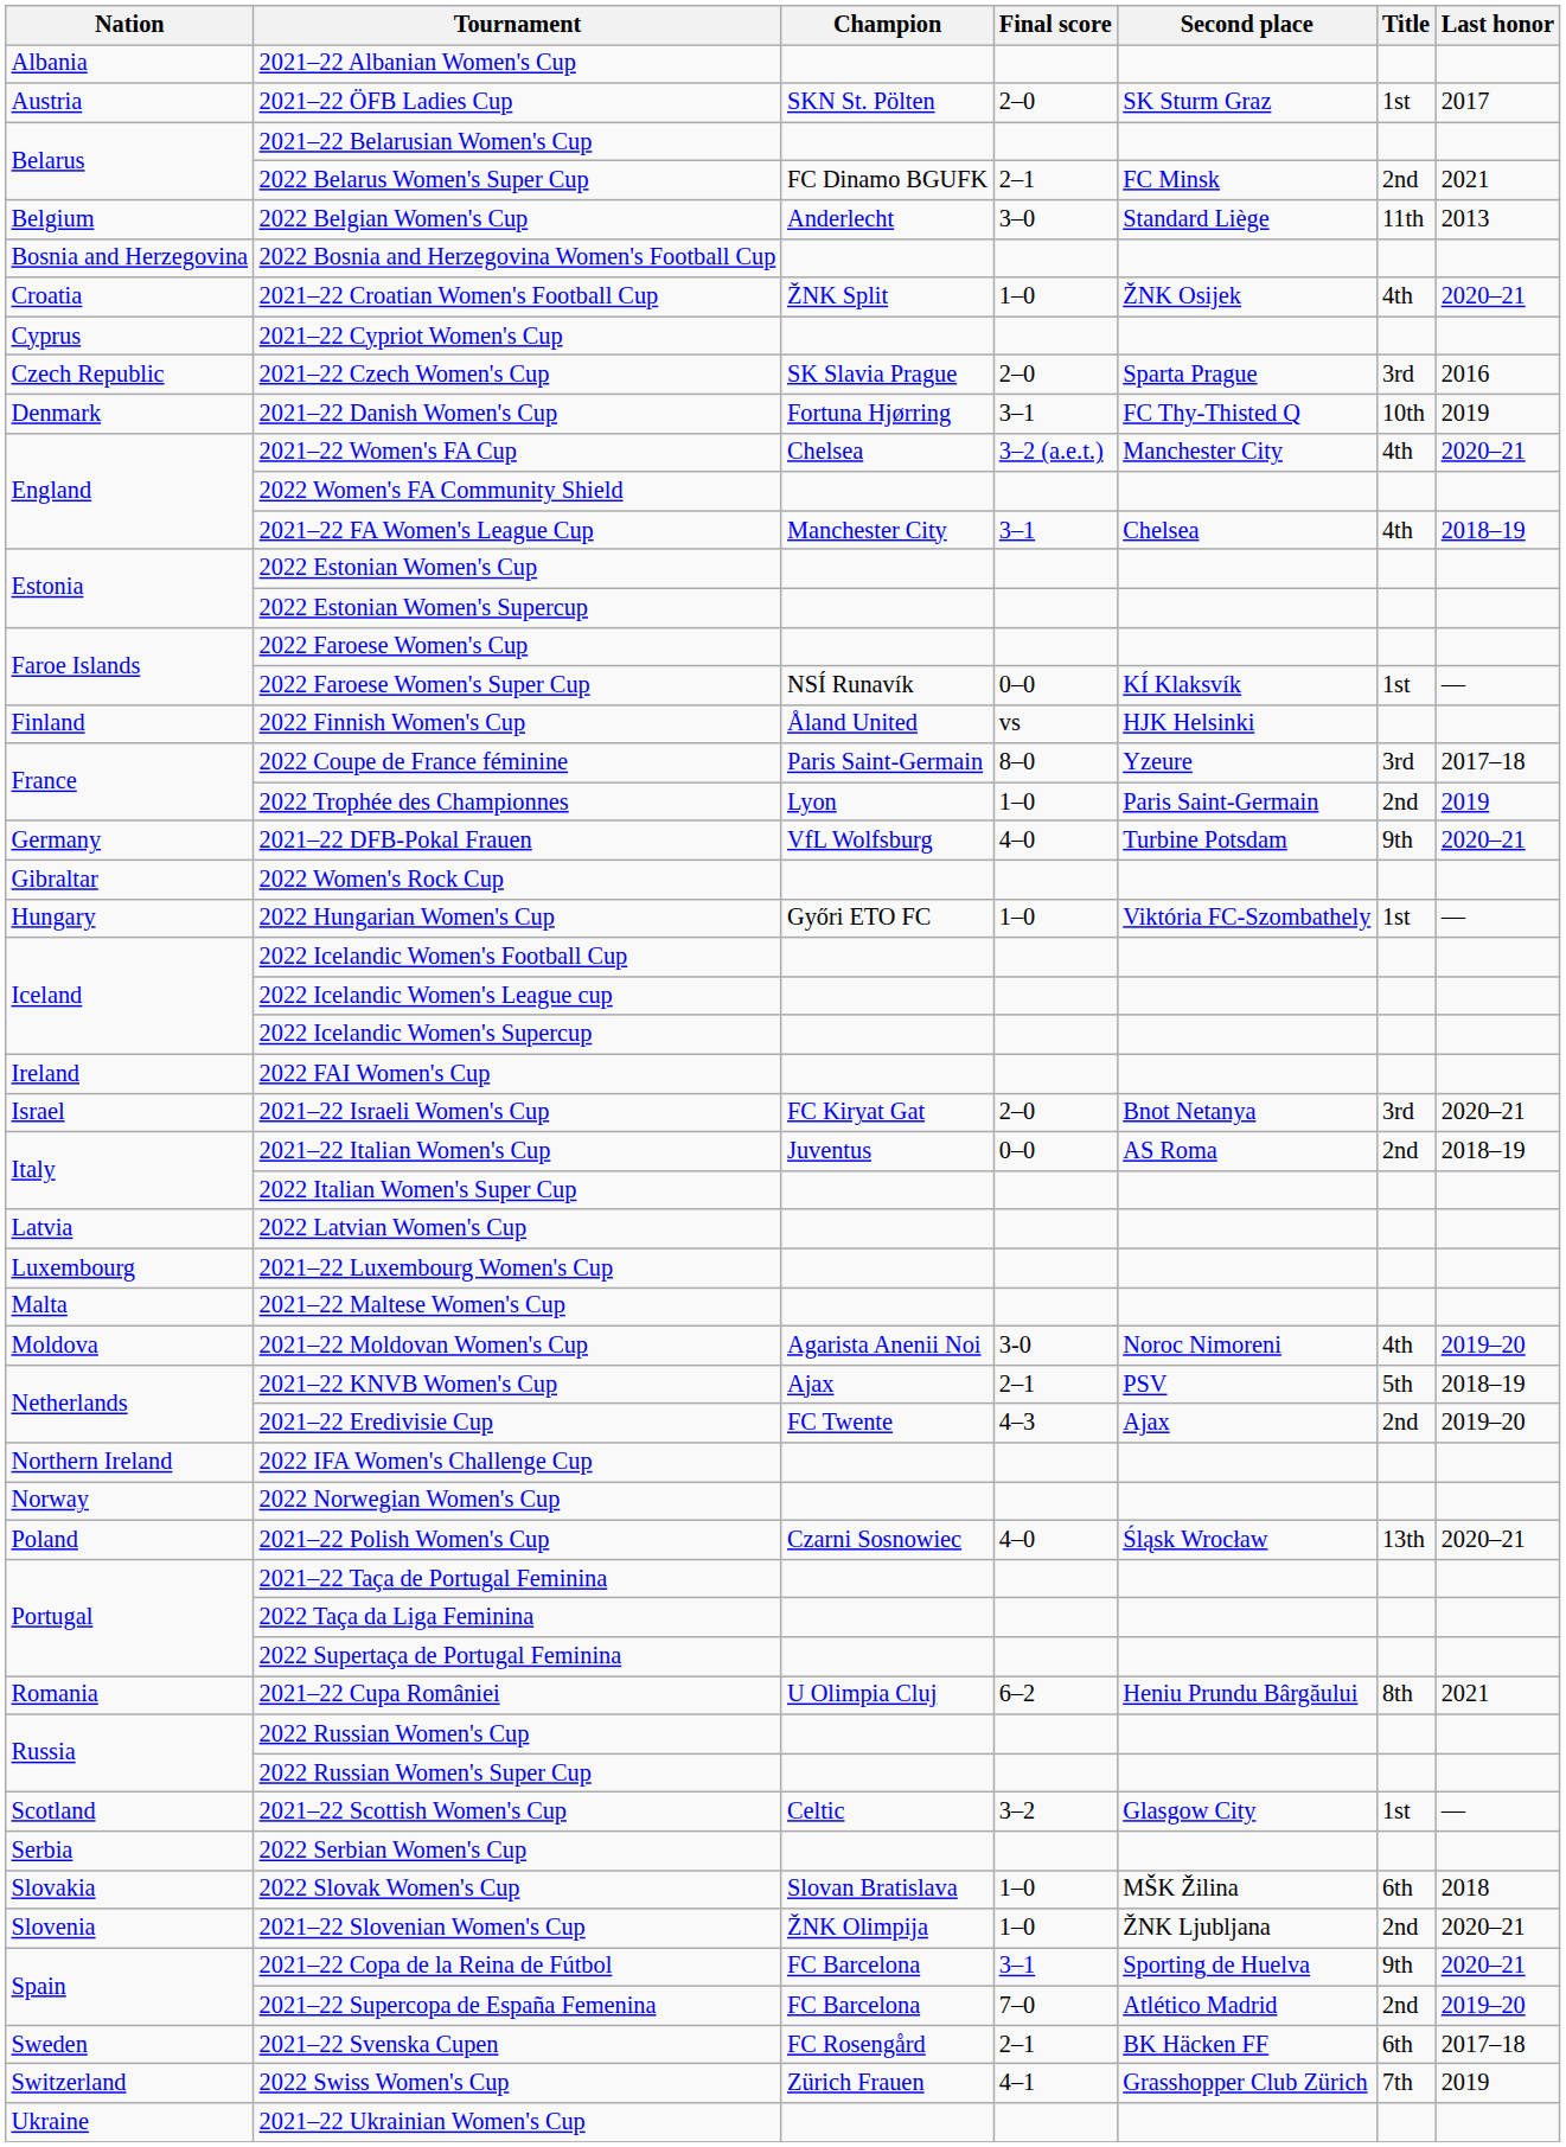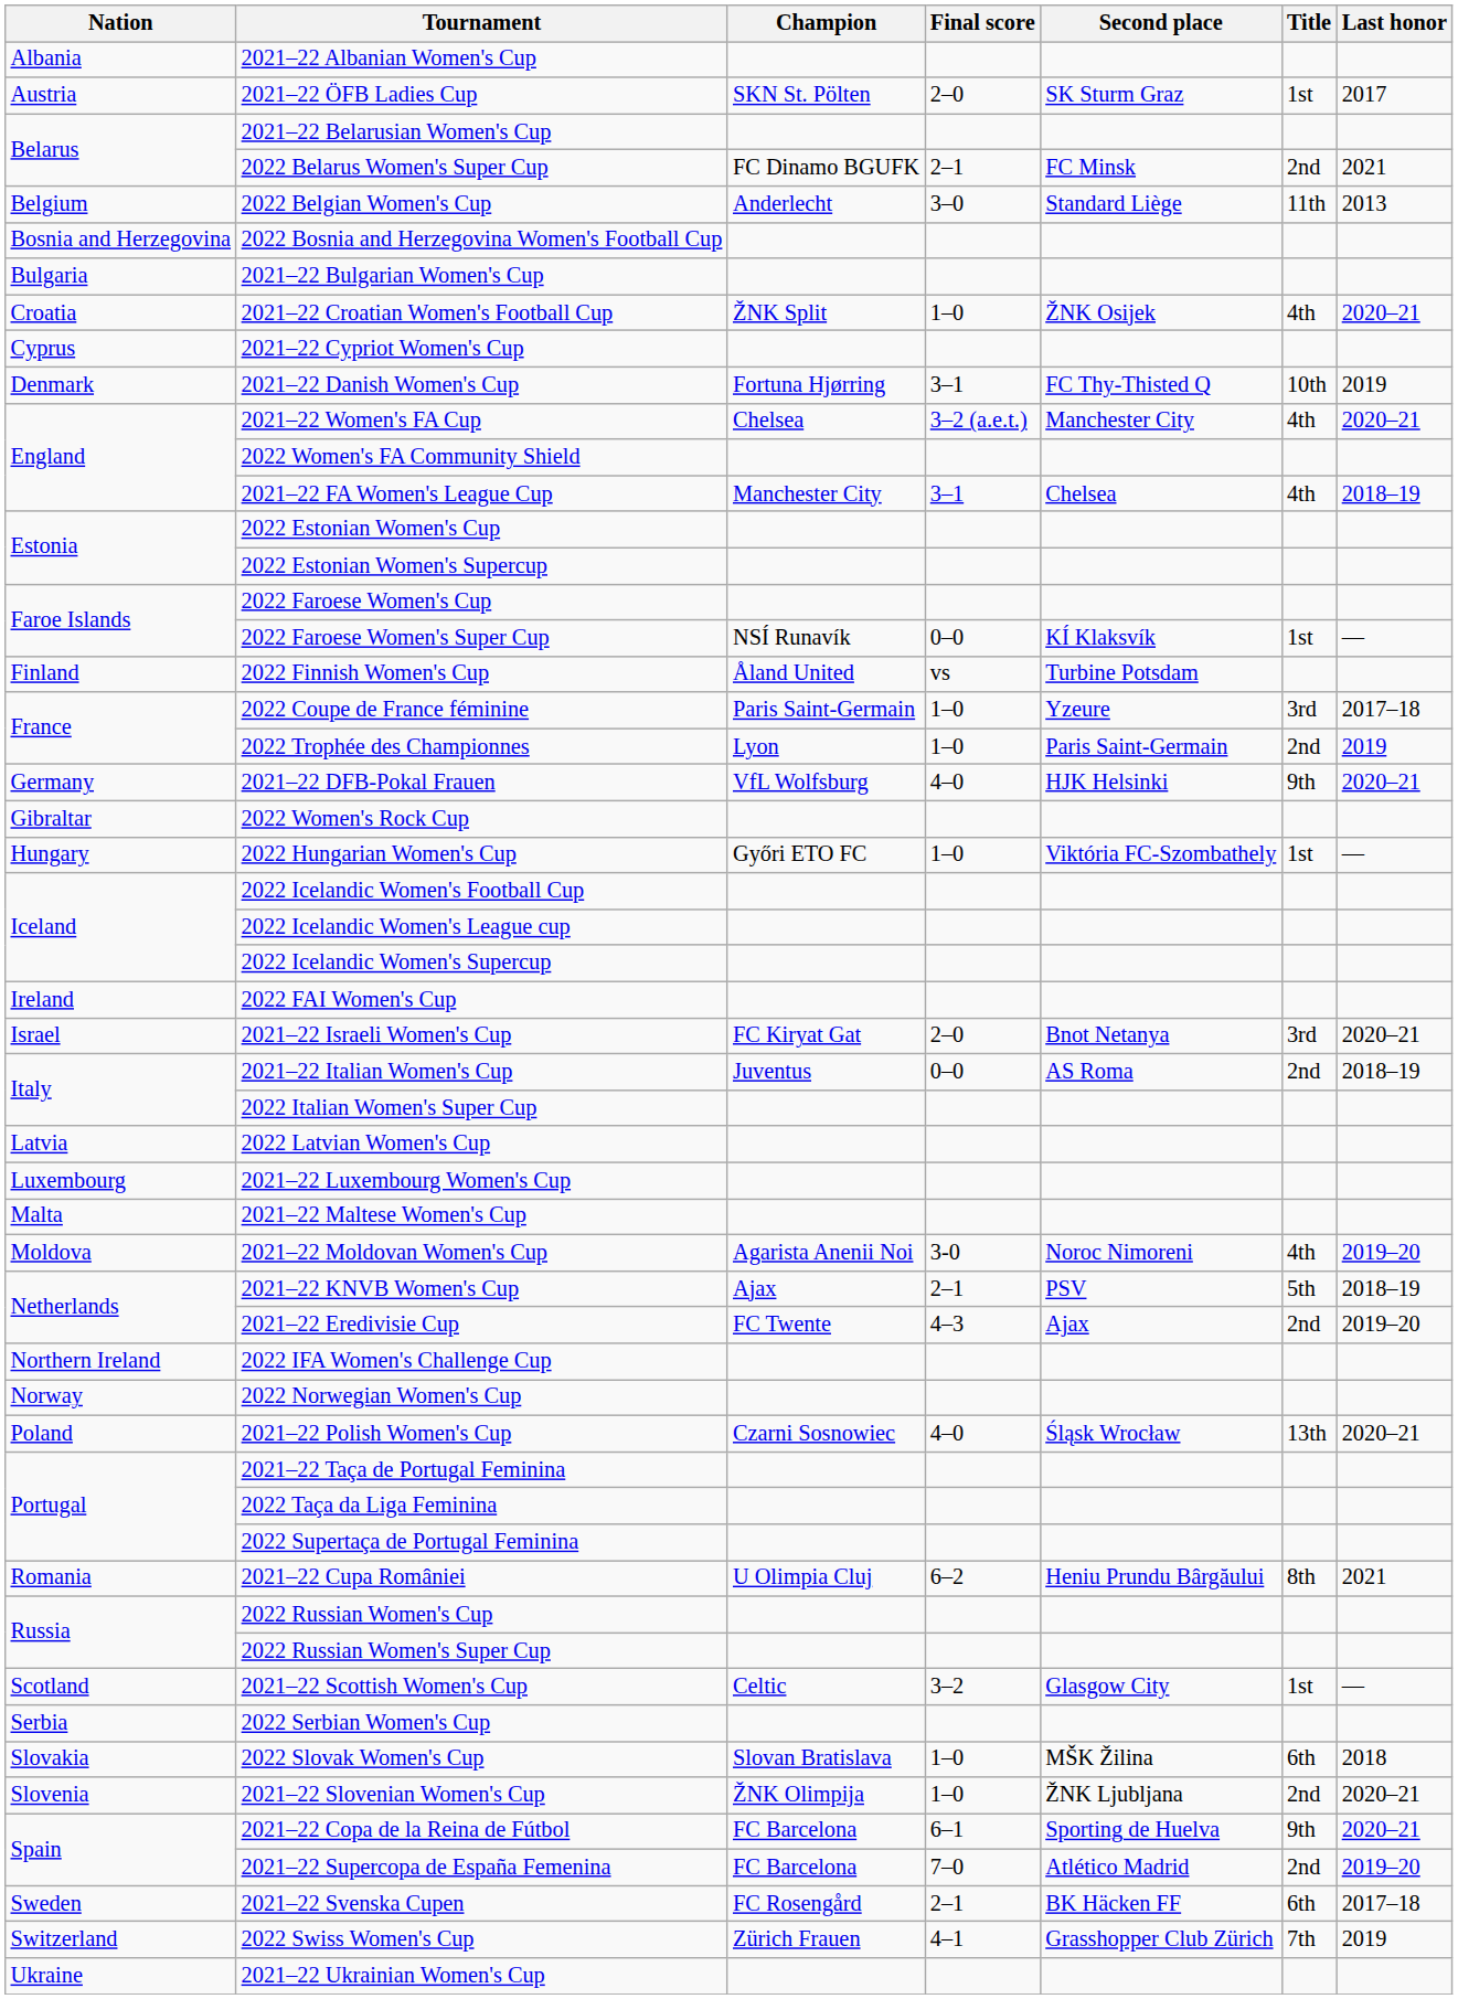 <table class=wikitable style="font-size:14px">
 <tr>
 <th>Nation</th>
 <th>Tournament</th>
 <th>Champion</th>
 <th>Final score</th>
 <th>Second place</th>
 <th data-sort-type="number">Title</th>
 <th>Last honor</th>
 </tr>
 <tr>
 <td> <a href='#'>Albania</a></td>
 <td><a href='#'>2021–22 Albanian Women's Cup</a></td>
 <td></td>
 <td></td>
 <td></td>
 <td></td>
 <td></td>
 </tr>
 <tr>
 <td> <a href='#'>Austria</a></td>
 <td><a href='#'>2021–22 ÖFB Ladies Cup</a></td>
 <td><a href='#'>SKN St. Pölten</a></td>
 <td>2–0</td>
 <td><a href='#'>SK Sturm Graz</a></td>
 <td>1st</td>
 <td>2017</td>
 </tr>
 <tr>
 <td rowspan=2> <a href='#'>Belarus</a></td>
 <td><a href='#'>2021–22 Belarusian Women's Cup</a></td>
 <td></td>
 <td></td>
 <td></td>
 <td></td>
 <td></td>
 </tr>
 <tr>
 <td><a href='#'>2022 Belarus Women's Super Cup</a></td>
 <td>FC Dinamo BGUFK</td>
 <td>2–1</td>
 <td><a href='#'>FC Minsk</a></td>
 <td>2nd</td>
 <td>2021</td>
 </tr>
 <tr>
 <td> <a href='#'>Belgium</a></td>
 <td><a href='#'>2022 Belgian Women's Cup</a></td>
 <td><a href='#'>Anderlecht</a></td>
 <td>3–0</td>
 <td><a href='#'>Standard Liège</a></td>
 <td>11th</td>
 <td>2013</td>
 </tr>
 <tr>
 <td> <a href='#'>Bosnia and Herzegovina</a></td>
 <td><a href='#'>2022 Bosnia and Herzegovina Women's Football Cup</a></td>
 <td></td>
 <td></td>
 <td></td>
 <td></td>
 <td></td>
 </tr>
 <tr>
+<td> <a href='#'>Bulgaria</a></td>
+<td><a href='#'>2021–22 Bulgarian Women's Cup</a></td>
+<td></td>
+<td></td>
+<td></td>
+<td></td>
+<td></td>
+</tr>
+<tr>
 <td> <a href='#'>Croatia</a></td>
 <td><a href='#'>2021–22 Croatian Women's Football Cup</a></td>
 <td><a href='#'>ŽNK Split</a></td>
 <td>1–0</td>
 <td><a href='#'>ŽNK Osijek</a></td>
 <td>4th</td>
 <td><a href='#'>2020–21</a></td>
 </tr>
 <tr>
 <td> <a href='#'>Cyprus</a></td>
 <td><a href='#'>2021–22 Cypriot Women's Cup</a></td>
 <td></td>
 <td></td>
 <td></td>
 <td></td>
 <td></td>
-</tr>
-<tr>
-<td> <a href='#'>Czech Republic</a></td>
-<td><a href='#'>2021–22 Czech Women's Cup</a></td>
-<td><a href='#'>SK Slavia Prague</a></td>
-<td>2–0</td>
-<td><a href='#'>Sparta Prague</a></td>
-<td>3rd</td>
-<td>2016</td>
 </tr>
 <tr>
 <td> <a href='#'>Denmark</a></td>
 <td><a href='#'>2021–22 Danish Women's Cup</a></td>
 <td><a href='#'>Fortuna Hjørring</a></td>
 <td>3–1</td>
 <td><a href='#'>FC Thy-Thisted Q</a></td>
 <td>10th</td>
 <td>2019</td>
 </tr>
 <tr>
 <td rowspan=3> <a href='#'>England</a></td>
 <td><a href='#'>2021–22 Women's FA Cup</a></td>
 <td><a href='#'>Chelsea</a></td>
 <td><a href='#'>3–2 (a.e.t.)</a></td>
 <td><a href='#'>Manchester City</a></td>
 <td>4th</td>
 <td><a href='#'>2020–21</a></td>
 </tr>
 <tr>
 <td><a href='#'>2022 Women's FA Community Shield</a></td>
 <td></td>
 <td></td>
 <td></td>
 <td></td>
 <td></td>
 </tr>
 <tr>
 <td><a href='#'>2021–22 FA Women's League Cup</a></td>
 <td><a href='#'>Manchester City</a></td>
 <td><a href='#'>3–1</a></td>
 <td><a href='#'>Chelsea</a></td>
 <td>4th</td>
 <td><a href='#'>2018–19</a></td>
 </tr>
 <tr>
 <td rowspan=2> <a href='#'>Estonia</a></td>
 <td><a href='#'>2022 Estonian Women's Cup</a></td>
 <td></td>
 <td></td>
 <td></td>
 <td></td>
 <td></td>
 </tr>
 <tr>
 <td><a href='#'>2022 Estonian Women's Supercup</a></td>
 <td></td>
 <td></td>
 <td></td>
 <td></td>
 <td></td>
 </tr>
 <tr>
 <td rowspan=2> <a href='#'>Faroe Islands</a></td>
 <td><a href='#'>2022 Faroese Women's Cup</a></td>
 <td></td>
 <td></td>
 <td></td>
 <td></td>
 <td></td>
 </tr>
 <tr>
 <td><a href='#'>2022 Faroese Women's Super Cup</a></td>
 <td>NSÍ Runavík</td>
 <td>0–0 </td>
 <td><a href='#'>KÍ Klaksvík</a></td>
 <td>1st</td>
 <td>—</td>
 </tr>
 <tr>
 <td> <a href='#'>Finland</a></td>
 <td><a href='#'>2022 Finnish Women's Cup</a></td>
 <td><a href='#'>Åland United</a></td>
 <td>vs</td>
-<td><a href='#'>HJK Helsinki</a></td>
+<td><a href='#'>Turbine Potsdam</a></td>
 <td></td>
 <td></td>
 </tr>
 <tr>
 <td rowspan=2> <a href='#'>France</a></td>
 <td><a href='#'>2022 Coupe de France féminine</a></td>
 <td><a href='#'>Paris Saint-Germain</a></td>
-<td>8–0</td>
+<td>1–0</td>
 <td><a href='#'>Yzeure</a></td>
 <td>3rd</td>
 <td>2017–18</td>
 </tr>
 <tr>
 <td><a href='#'>2022 Trophée des Championnes</a></td>
 <td><a href='#'>Lyon</a></td>
 <td>1–0</td>
 <td><a href='#'>Paris Saint-Germain</a></td>
 <td>2nd</td>
 <td><a href='#'>2019</a></td>
 </tr>
 <tr>
 <td> <a href='#'>Germany</a></td>
 <td><a href='#'>2021–22 DFB-Pokal Frauen</a></td>
 <td><a href='#'>VfL Wolfsburg</a></td>
 <td>4–0</td>
-<td><a href='#'>Turbine Potsdam</a></td>
+<td><a href='#'>HJK Helsinki</a></td>
 <td>9th</td>
 <td><a href='#'>2020–21</a></td>
 </tr>
 <tr>
 <td> <a href='#'>Gibraltar</a></td>
 <td><a href='#'>2022 Women's Rock Cup</a></td>
 <td></td>
 <td></td>
 <td></td>
 <td></td>
 <td></td>
 </tr>
 <tr>
 <td> <a href='#'>Hungary</a></td>
 <td><a href='#'>2022 Hungarian Women's Cup</a></td>
 <td>Győri ETO FC</td>
 <td>1–0</td>
 <td><a href='#'>Viktória FC-Szombathely</a></td>
 <td>1st</td>
 <td>—</td>
 </tr>
 <tr>
 <td rowspan=3> <a href='#'>Iceland</a></td>
 <td><a href='#'>2022 Icelandic Women's Football Cup</a></td>
 <td></td>
 <td></td>
 <td></td>
 <td></td>
 <td></td>
 </tr>
 <tr>
 <td><a href='#'>2022 Icelandic Women's League cup</a></td>
 <td></td>
 <td></td>
 <td></td>
 <td></td>
 <td></td>
 </tr>
 <tr>
 <td><a href='#'>2022 Icelandic Women's Supercup</a></td>
 <td></td>
 <td></td>
 <td></td>
 <td></td>
 <td></td>
 </tr>
 <tr>
 <td> <a href='#'>Ireland</a></td>
 <td><a href='#'>2022 FAI Women's Cup</a></td>
 <td></td>
 <td></td>
 <td></td>
 <td></td>
 <td></td>
 </tr>
 <tr>
 <td> <a href='#'>Israel</a></td>
 <td><a href='#'>2021–22 Israeli Women's Cup</a></td>
 <td><a href='#'>FC Kiryat Gat</a></td>
 <td>2–0</td>
 <td><a href='#'>Bnot Netanya</a></td>
 <td>3rd</td>
 <td>2020–21</td>
 </tr>
 <tr>
 <td rowspan=2> <a href='#'>Italy</a></td>
 <td><a href='#'>2021–22 Italian Women's Cup</a></td>
 <td><a href='#'>Juventus</a></td>
 <td>0–0 </td>
 <td><a href='#'>AS Roma</a></td>
 <td>2nd</td>
 <td>2018–19</td>
 </tr>
 <tr>
 <td><a href='#'>2022 Italian Women's Super Cup</a></td>
 <td></td>
 <td></td>
 <td></td>
 <td></td>
 <td></td>
 </tr>
 <tr>
 <td> <a href='#'>Latvia</a></td>
 <td><a href='#'>2022 Latvian Women's Cup</a></td>
 <td></td>
 <td></td>
 <td></td>
 <td></td>
 <td></td>
 </tr>
 <tr>
 <td> <a href='#'>Luxembourg</a></td>
 <td><a href='#'>2021–22 Luxembourg Women's Cup</a></td>
 <td></td>
 <td></td>
 <td></td>
 <td></td>
 <td></td>
 </tr>
 <tr>
 <td> <a href='#'>Malta</a></td>
 <td><a href='#'>2021–22 Maltese Women's Cup</a></td>
 <td></td>
 <td></td>
 <td></td>
 <td></td>
 <td></td>
 </tr>
 <tr>
 <td> <a href='#'>Moldova</a></td>
 <td><a href='#'>2021–22 Moldovan Women's Cup</a></td>
 <td><a href='#'>Agarista Anenii Noi</a></td>
 <td>3-0</td>
 <td><a href='#'>Noroc Nimoreni</a></td>
 <td>4th</td>
 <td><a href='#'>2019–20</a></td>
 </tr>
 <tr>
 <td rowspan=2> <a href='#'>Netherlands</a></td>
 <td><a href='#'>2021–22 KNVB Women's Cup</a></td>
 <td><a href='#'>Ajax</a></td>
 <td>2–1</td>
 <td><a href='#'>PSV</a></td>
 <td>5th</td>
 <td>2018–19</td>
 </tr>
 <tr>
 <td><a href='#'>2021–22 Eredivisie Cup</a></td>
 <td><a href='#'>FC Twente</a></td>
 <td>4–3</td>
 <td><a href='#'>Ajax</a></td>
 <td>2nd</td>
 <td>2019–20</td>
 </tr>
 <tr>
 <td> <a href='#'>Northern Ireland</a></td>
 <td><a href='#'>2022 IFA Women's Challenge Cup</a></td>
 <td></td>
 <td></td>
 <td></td>
 <td></td>
 <td></td>
 </tr>
 <tr>
 <td> <a href='#'>Norway</a></td>
 <td><a href='#'>2022 Norwegian Women's Cup</a></td>
 <td></td>
 <td></td>
 <td></td>
 <td></td>
 <td></td>
 </tr>
 <tr>
 <td> <a href='#'>Poland</a></td>
 <td><a href='#'>2021–22 Polish Women's Cup</a></td>
 <td><a href='#'>Czarni Sosnowiec</a></td>
 <td>4–0</td>
 <td><a href='#'>Śląsk Wrocław</a></td>
 <td>13th</td>
 <td>2020–21</td>
 </tr>
 <tr>
 <td rowspan=3> <a href='#'>Portugal</a></td>
 <td><a href='#'>2021–22 Taça de Portugal Feminina</a></td>
 <td></td>
 <td></td>
 <td></td>
 <td></td>
 <td></td>
 </tr>
 <tr>
 <td><a href='#'>2022 Taça da Liga Feminina</a></td>
 <td></td>
 <td></td>
 <td></td>
 <td></td>
 <td></td>
 </tr>
 <tr>
 <td><a href='#'>2022 Supertaça de Portugal Feminina</a></td>
 <td></td>
 <td></td>
 <td></td>
 <td></td>
 <td></td>
 </tr>
 <tr>
 <td> <a href='#'>Romania</a></td>
 <td><a href='#'>2021–22 Cupa României</a></td>
 <td><a href='#'>U Olimpia Cluj</a></td>
 <td>6–2</td>
 <td><a href='#'>Heniu Prundu Bârgăului</a></td>
 <td>8th</td>
 <td>2021</td>
 </tr>
 <tr>
 <td rowspan=2> <a href='#'>Russia</a></td>
 <td><a href='#'>2022 Russian Women's Cup</a></td>
 <td></td>
 <td></td>
 <td></td>
 <td></td>
 <td></td>
 </tr>
 <tr>
 <td><a href='#'>2022 Russian Women's Super Cup</a></td>
 <td></td>
 <td></td>
 <td></td>
 <td></td>
 <td></td>
 </tr>
 <tr>
 <td> <a href='#'>Scotland</a></td>
 <td><a href='#'>2021–22 Scottish Women's Cup</a></td>
 <td><a href='#'>Celtic</a></td>
 <td>3–2 </td>
 <td><a href='#'>Glasgow City</a></td>
 <td>1st</td>
 <td>—</td>
 </tr>
 <tr>
 <td> <a href='#'>Serbia</a></td>
 <td><a href='#'>2022 Serbian Women's Cup</a></td>
 <td></td>
 <td></td>
 <td></td>
 <td></td>
 </tr>
 <tr>
 <td> <a href='#'>Slovakia</a></td>
 <td><a href='#'>2022 Slovak Women's Cup</a></td>
 <td><a href='#'>Slovan Bratislava</a></td>
 <td>1–0</td>
 <td>MŠK Žilina</td>
 <td>6th</td>
 <td>2018</td>
 </tr>
 <tr>
 <td> <a href='#'>Slovenia</a></td>
 <td><a href='#'>2021–22 Slovenian Women's Cup</a></td>
 <td><a href='#'>ŽNK Olimpija</a></td>
 <td>1–0</td>
 <td>ŽNK Ljubljana</td>
 <td>2nd</td>
 <td>2020–21</td>
 </tr>
 <tr>
 <td rowspan=2> <a href='#'>Spain</a></td>
 <td><a href='#'>2021–22 Copa de la Reina de Fútbol</a></td>
 <td><a href='#'>FC Barcelona</a></td>
-<td><a href='#'>3–1</a></td>
+<td>6–1</td>
 <td><a href='#'>Sporting de Huelva</a></td>
 <td>9th</td>
 <td><a href='#'>2020–21</a></td>
 </tr>
 <tr>
 <td><a href='#'>2021–22 Supercopa de España Femenina</a></td>
 <td><a href='#'>FC Barcelona</a></td>
 <td>7–0</td>
 <td><a href='#'>Atlético Madrid</a></td>
 <td>2nd</td>
 <td><a href='#'>2019–20</a></td>
 </tr>
 <tr>
 <td> <a href='#'>Sweden</a></td>
 <td><a href='#'>2021–22 Svenska Cupen</a></td>
 <td><a href='#'>FC Rosengård</a></td>
 <td>2–1 </td>
 <td><a href='#'>BK Häcken FF</a></td>
 <td>6th</td>
 <td>2017–18</td>
 </tr>
 <tr>
 <td> <a href='#'>Switzerland</a></td>
 <td><a href='#'>2022 Swiss Women's Cup</a></td>
 <td><a href='#'>Zürich Frauen</a></td>
 <td>4–1</td>
 <td><a href='#'>Grasshopper Club Zürich</a></td>
 <td>7th</td>
 <td>2019</td>
 </tr>
 <tr>
 <td> <a href='#'>Ukraine</a></td>
 <td><a href='#'>2021–22 Ukrainian Women's Cup</a></td>
 <td></td>
 <td></td>
 <td></td>
 <td></td>
 <td></td>
 </tr>
 <tr>
 </tr>
 </table>
